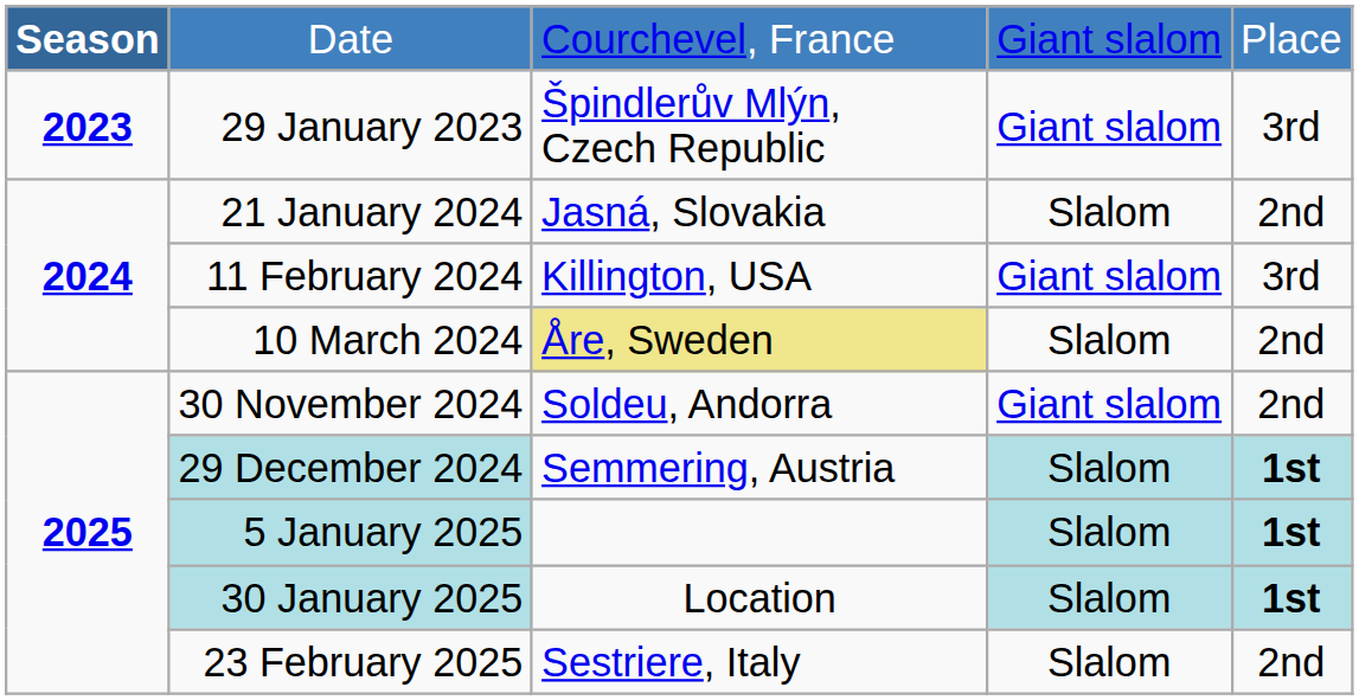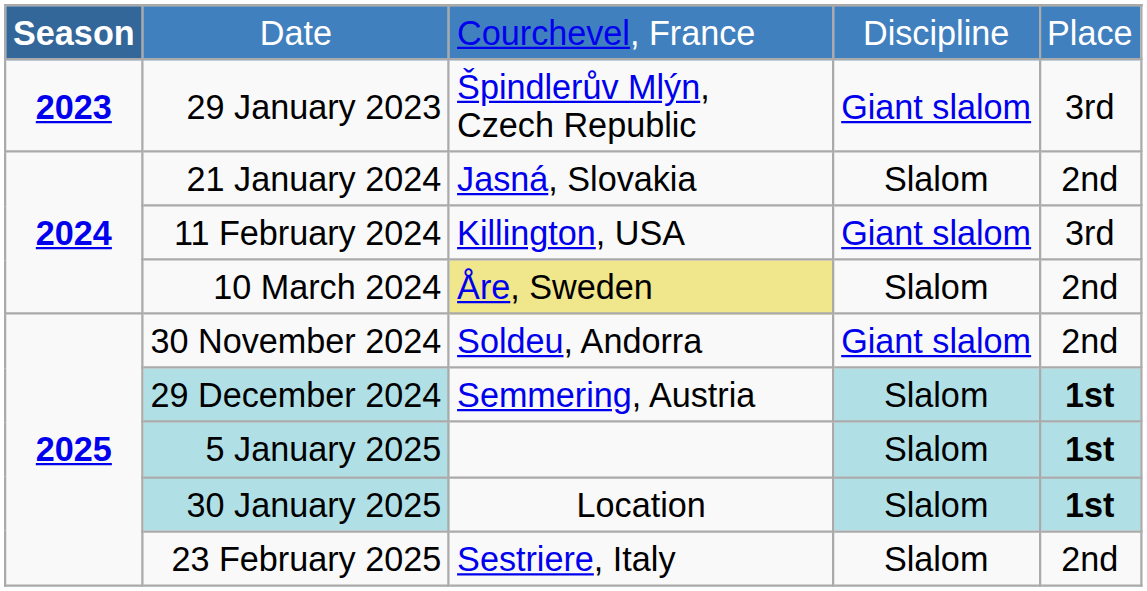 <table class="wikitable" style="font-size:95%; text-align:center; border:grey solid 1px; border-collapse:collapse;" width="40%">
 <tr style="background-color:#369; color:white;">
 <td rowspan="2" colspan="1" width="5%"><strong>Season</strong></td>
 </tr>
 <tr style="background-color:#4180be; color:white;">
 <td>Date</td>
 <td align=left> <a href='#'>Courchevel</a>, France</td>
-<td><a href='#'>Giant&nbsp;slalom</a></td>
+<td>Discipline</td>
 <td>Place</td>
 </tr>
 <tr>
 <td><strong><a href='#'>2023</a></strong></td>
 <td align=right>29 January 2023</td>
 <td align=left> <a href='#'>Špindlerův Mlýn</a>, Czech Republic</td>
 <td><a href='#'>Giant&nbsp;slalom</a></td>
 <td>3rd</td>
 </tr>
 <tr>
 <td rowspan="3"><strong><a href='#'>2024</a></strong></td>
 <td align=right>21 January 2024</td>
 <td align=left> <a href='#'>Jasná</a>, Slovakia</td>
 <td>Slalom</td>
 <td>2nd</td>
 </tr>
 <tr>
 <td align=right>11 February 2024</td>
 <td align=left> <a href='#'>Killington</a>, USA</td>
 <td><a href='#'>Giant&nbsp;slalom</a></td>
 <td>3rd</td>
 </tr>
 <tr>
 <td align=right>10 March 2024</td>
 <td align=left style="background: khaki;"> <a href='#'>Åre</a>, Sweden</td>
 <td>Slalom</td>
 <td>2nd</td>
 </tr>
 <tr>
 <td rowspan="5"><a href='#'><strong>2025</strong></a></td>
 <td align=right>30 November 2024</td>
 <td align=left> <a href='#'>Soldeu</a>, Andorra</td>
 <td><a href='#'>Giant&nbsp;slalom</a></td>
 <td>2nd</td>
 </tr>
 <tr>
 <td bgcolor="#BOEOE6" align=right>29 December 2024</td>
 <td align=left> <a href='#'>Semmering</a>, Austria</td>
 <td bgcolor="#BOEOE6">Slalom</td>
 <td bgcolor="#BOEOE6"><strong>1st</strong></td>
 </tr>
 <tr>
 <td bgcolor="#BOEOE6" align=right>5 January 2025</td>
 <td align=left></td>
 <td bgcolor="#BOEOE6">Slalom</td>
 <td bgcolor="#BOEOE6"><strong>1st</strong></td>
 </tr>
 <tr>
 <td bgcolor="#BOEOE6" align=right>30 January 2025</td>
 <td>Location</td>
 <td bgcolor="#BOEOE6">Slalom</td>
 <td bgcolor="#BOEOE6"><strong>1st</strong></td>
 </tr>
 <tr>
 <td align=right>23 February 2025</td>
 <td align=left> <a href='#'>Sestriere</a>, Italy</td>
 <td>Slalom</td>
 <td>2nd</td>
 </tr>
 </table>
